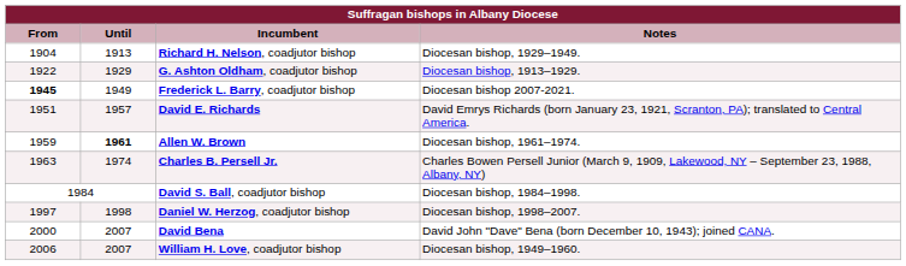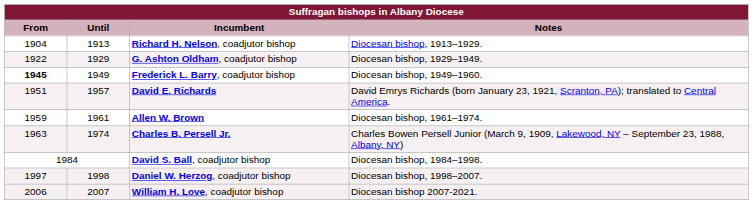 <table class="wikitable" style="width: 95%;">
 <tr>
 <th colspan="4" style="background-color: #7F1734; color: white;">Suffragan bishops in Albany Diocese</th>
 </tr>
 <tr>
 <th style="background-color: #D4B1BB; width: 8%;">From</th>
 <th style="background-color: #D4B1BB; width: 8%;">Until</th>
 <th style="background-color: #D4B1BB; width: 28%;">Incumbent</th>
 <th style="background-color: #D4B1BB; width: 51%;">Notes</th>
 </tr>
 <tr valign="top" style="background-color: white;">
 <td style="text-align: center;">1904</td>
 <td style="text-align: center;">1913</td>
 <td><strong><a href='#'>Richard H. Nelson</a></strong>, coadjutor bishop</td>
-<td>Diocesan bishop, 1929–1949.</td>
+<td><a href='#'>Diocesan bishop</a>, 1913–1929.</td>
 </tr>
 <tr valign="top" style="background-color: #F7F0F2;">
 <td style="text-align: center;">1922</td>
 <td style="text-align: center;">1929</td>
 <td><strong><a href='#'>G. Ashton Oldham</a></strong>, coadjutor bishop</td>
-<td><a href='#'>Diocesan bishop</a>, 1913–1929.</td>
+<td>Diocesan bishop, 1929–1949.</td>
 </tr>
 <tr valign="top" style="background-color: white;">
 <td style="text-align: center;"><strong>1945</strong></td>
 <td style="text-align: center;">1949</td>
 <td><strong><a href='#'>Frederick L. Barry</a></strong>, coadjutor bishop</td>
-<td>Diocesan bishop 2007-2021.</td>
+<td>Diocesan bishop, 1949–1960.</td>
 </tr>
 <tr valign="top" style="background-color: #F7F0F2;">
 <td style="text-align: center;">1951</td>
 <td style="text-align: center;">1957</td>
 <td><strong><a href='#'>David E. Richards</a></strong></td>
 <td>David Emrys Richards (born January 23, 1921, <a href='#'>Scranton, PA</a>); translated to <a href='#'>Central America</a>.</td>
 </tr>
 <tr valign="top" style="background-color: white;">
 <td style="text-align: center;">1959</td>
-<td style="text-align: center;"><strong>1961</strong></td>
+<td style="text-align: center;">1961</td>
 <td><strong><a href='#'>Allen W. Brown</a></strong></td>
 <td>Diocesan bishop, 1961–1974.</td>
 </tr>
 <tr valign="top" style="background-color: #F7F0F2;">
 <td style="text-align: center;">1963</td>
 <td style="text-align: center;">1974</td>
 <td><strong><a href='#'>Charles B. Persell Jr.</a></strong></td>
 <td>Charles Bowen Persell Junior (March 9, 1909, <a href='#'>Lakewood, NY</a> – September 23, 1988, <a href='#'>Albany, NY</a>)</td>
 </tr>
 <tr valign="top" style="background-color: white;">
 <td style="text-align: center;" colspan="2">1984</td>
 <td><strong><a href='#'>David S. Ball</a></strong>, coadjutor bishop</td>
 <td>Diocesan bishop, 1984–1998.</td>
 </tr>
 <tr valign="top" style="background-color: #F7F0F2;">
 <td style="text-align: center;">1997</td>
 <td style="text-align: center;">1998</td>
 <td><strong><a href='#'>Daniel W. Herzog</a></strong>, coadjutor bishop</td>
 <td>Diocesan bishop, 1998–2007.</td>
 </tr>
-<tr valign="top" style="background-color: white;">
-<td style="text-align: center;">2000</td>
-<td style="text-align: center;">2007</td>
-<td><strong><a href='#'>David Bena</a></strong></td>
-<td>David John "Dave" Bena (born December 10, 1943); joined <a href='#'>CANA</a>.</td>
-</tr>
 <tr valign="top" style="background-color: #F7F0F2;">
 <td style="text-align: center;">2006</td>
 <td style="text-align: center;">2007</td>
 <td><strong><a href='#'>William H. Love</a></strong>, coadjutor bishop</td>
-<td>Diocesan bishop, 1949–1960.</td>
+<td>Diocesan bishop 2007-2021.</td>
 </tr>
 </table>
